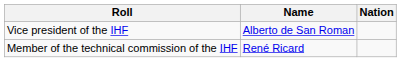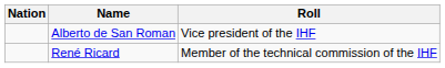 <table class="wikitable sortable">
 <tr>
+<th>Nation</th>
+<th>Name</th>
 <th>Roll</th>
-<th>Name</th>
-<th>Nation</th>
 </tr>
 <tr>
+<td></td>
+<td><a href='#'>Alberto de San Roman</a></td>
 <td>Vice president of the <a href='#'>IHF</a></td>
-<td><a href='#'>Alberto de San Roman</a></td>
-<td></td>
 </tr>
 <tr>
+<td></td>
+<td><a href='#'>René Ricard</a></td>
 <td>Member of the technical commission of the <a href='#'>IHF</a></td>
-<td><a href='#'>René Ricard</a></td>
-<td></td>
 </tr>
 </table>
